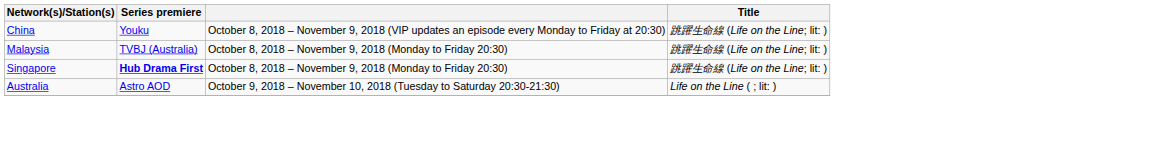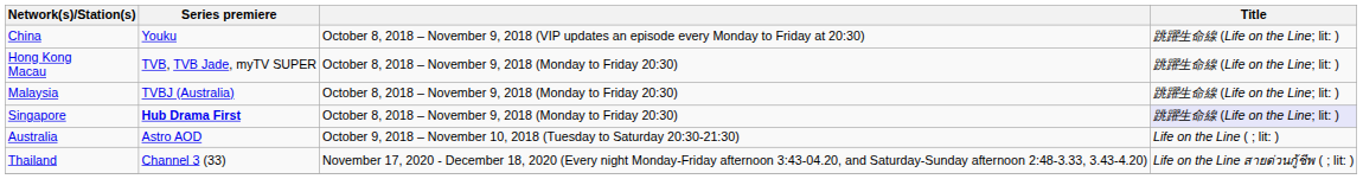 <table class="wikitable">
 <tr>
 <th>Network(s)/Station(s)</th>
 <th>Series premiere</th>
 <th></th>
 <th>Title</th>
 </tr>
 <tr>
 <td> <a href='#'>China</a></td>
 <td><a href='#'>Youku</a></td>
 <td>October 8, 2018 – November 9, 2018 (VIP updates an episode every Monday to Friday at 20:30)</td>
 <td><em>跳躍生命線</em> (<em>Life on the Line</em>; lit: <em> </em>)</td>
 </tr>
 <tr>
+<td> <a href='#'>Hong Kong</a> <br>  <a href='#'>Macau</a></td>
+<td><a href='#'>TVB</a>, <a href='#'>TVB Jade</a>, myTV SUPER</td>
+<td>October 8, 2018 – November 9, 2018 (Monday to Friday 20:30)</td>
+<td><em>跳躍生命線</em> (<em>Life on the Line</em>; lit: <em> </em>)</td>
+</tr>
+<tr>
 <td> <a href='#'>Malaysia</a></td>
 <td><a href='#'>TVBJ (Australia)</a></td>
 <td>October 8, 2018 – November 9, 2018 (Monday to Friday 20:30)</td>
 <td><em>跳躍生命線</em> (<em>Life on the Line</em>; lit: <em> </em>)</td>
 </tr>
 <tr>
 <td> <a href='#'>Singapore</a></td>
 <td><strong><a href='#'>Hub Drama First</a></strong></td>
 <td>October 8, 2018 – November 9, 2018 (Monday to Friday 20:30)</td>
-<td><em>跳躍生命線</em> (<em>Life on the Line</em>; lit: <em> </em>)</td>
+<td style="background: lavender;"><em>跳躍生命線</em> (<em>Life on the Line</em>; lit: <em> </em>)</td>
 </tr>
 <tr>
 <td> <a href='#'>Australia</a></td>
 <td><a href='#'>Astro AOD</a></td>
 <td>October 9, 2018 – November 10, 2018 (Tuesday to Saturday 20:30-21:30)</td>
 <td><em>Life on the Line</em> (<em> </em>; lit: <em> </em>)</td>
 </tr>
 <tr>
+<td> <a href='#'>Thailand</a></td>
+<td><a href='#'>Channel 3</a> (33)</td>
+<td>November 17, 2020 - December 18, 2020 (Every night Monday-Friday afternoon 3:43-04.20, and Saturday-Sunday afternoon 2:48-3.33, 3.43-4.20)</td>
+<td><em>Life on the Line สายด่วนกู้ชีพ</em> (<em> </em>; lit: <em> </em>)</td>
+</tr>
+<tr>
 </tr>
 </table>
